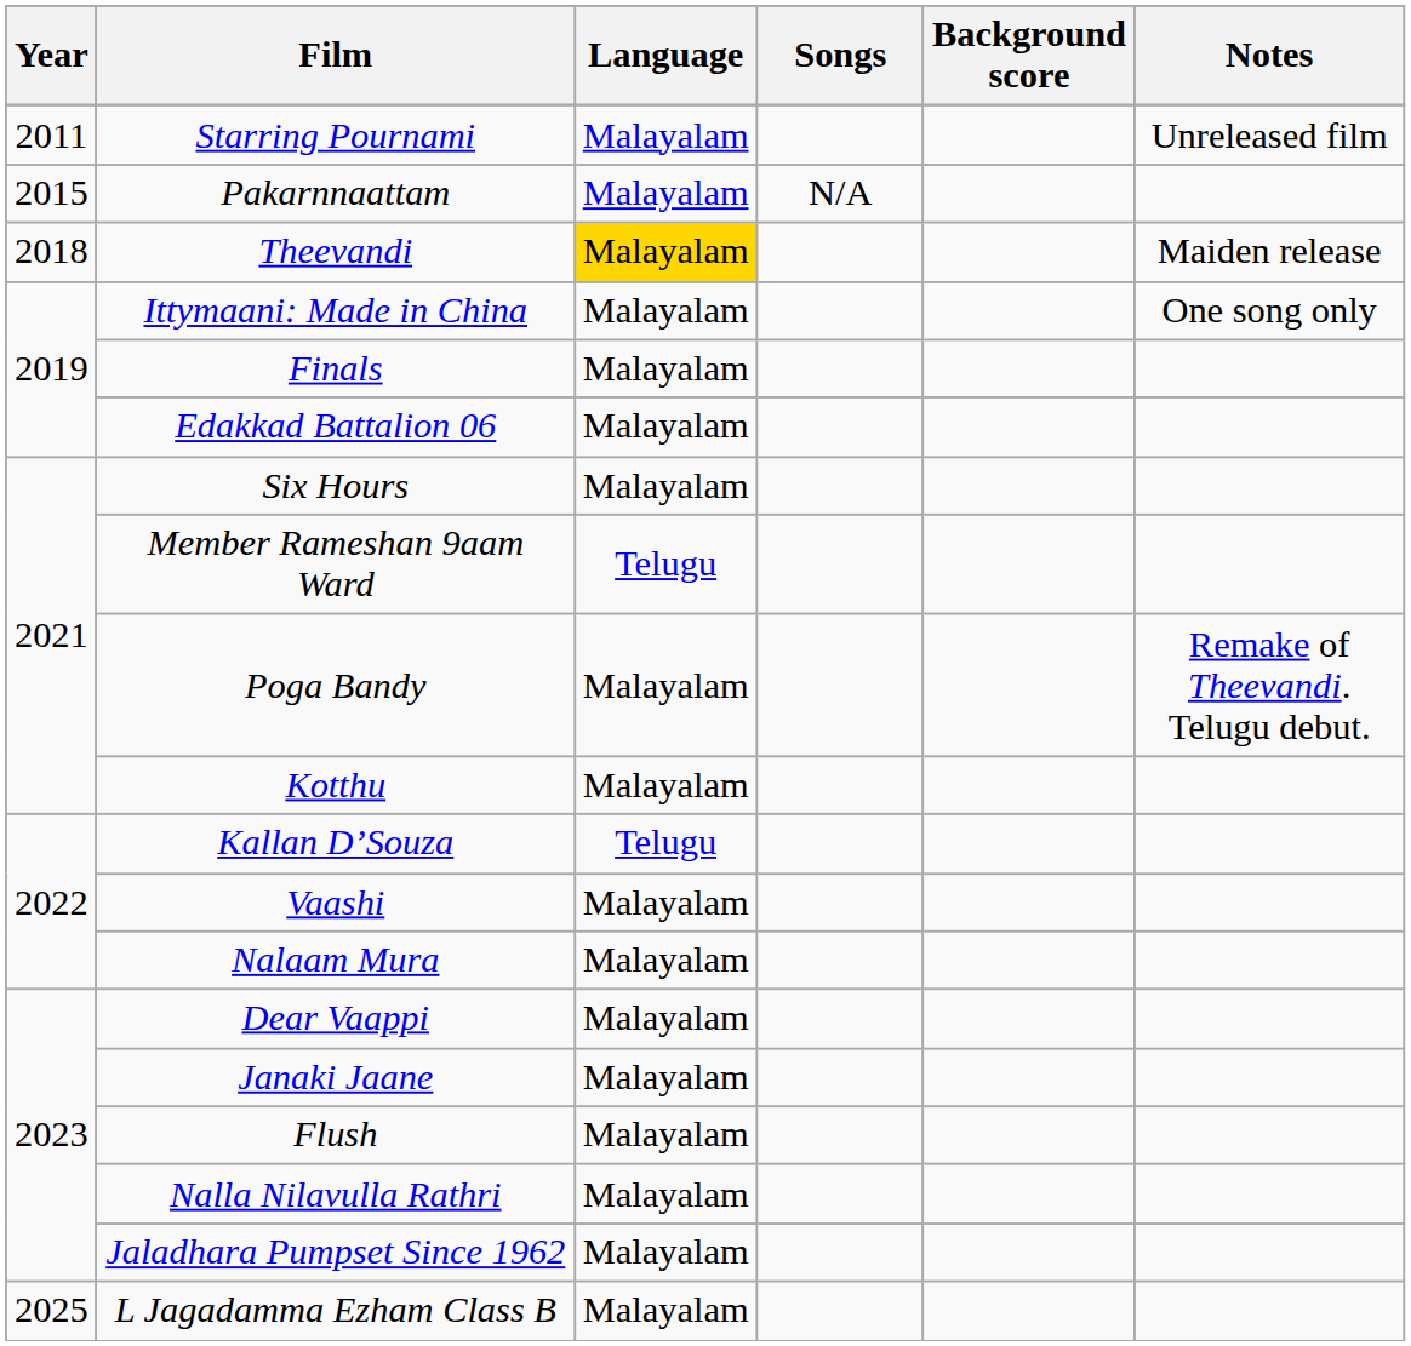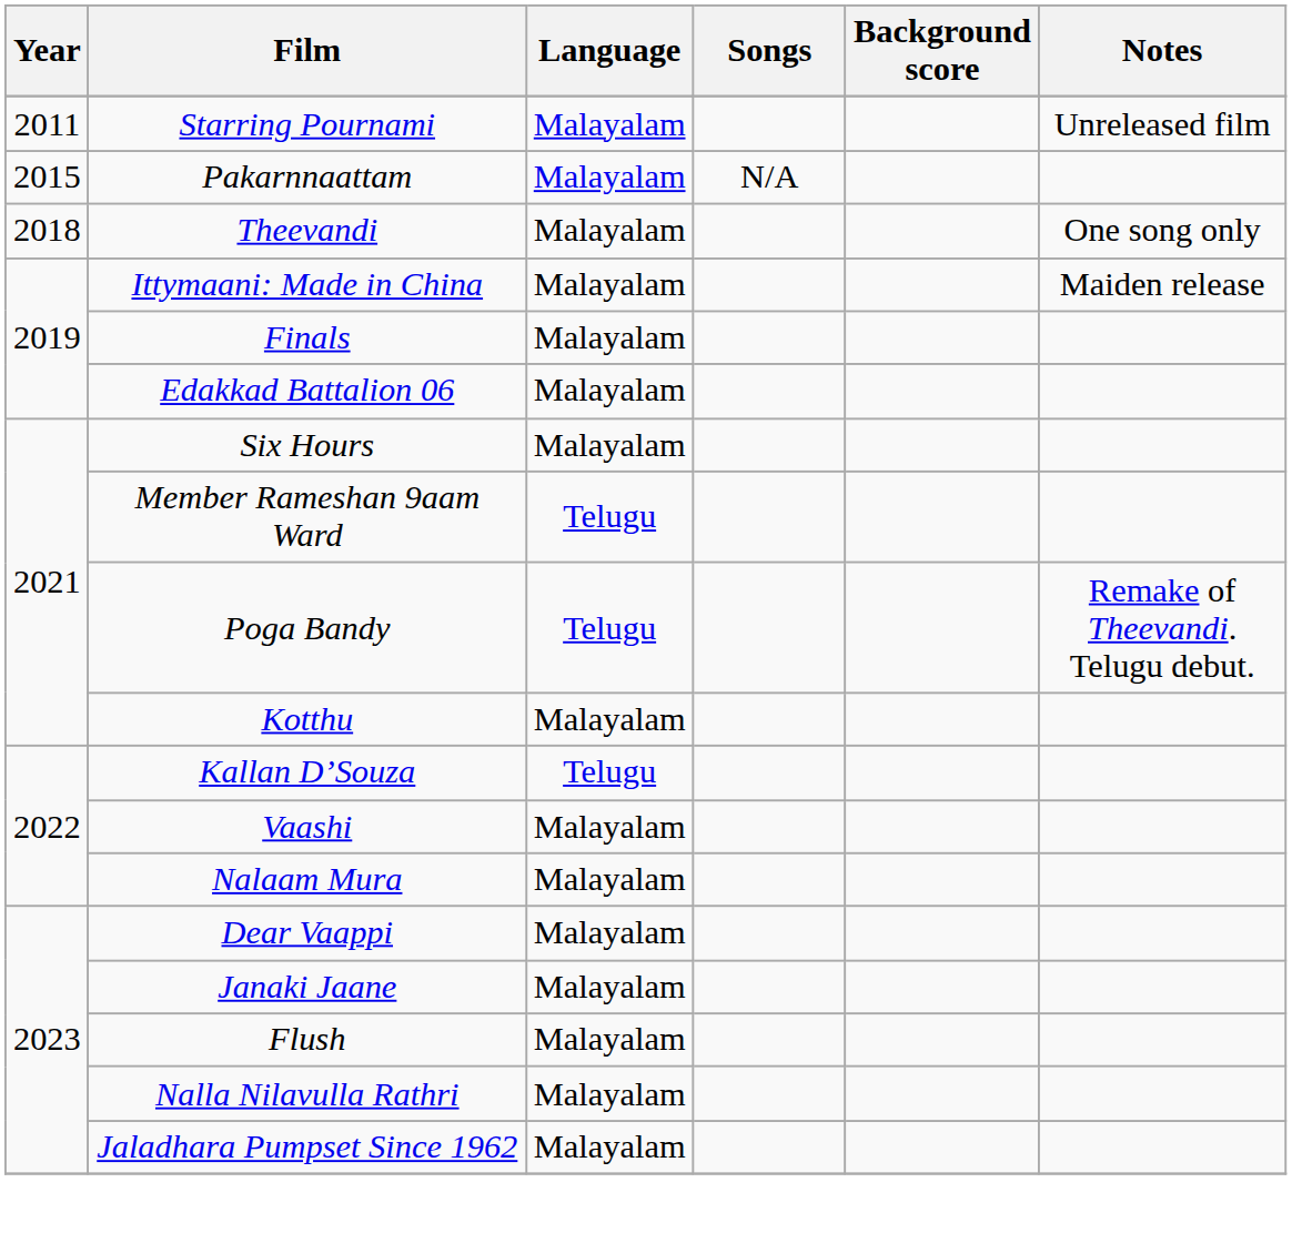 <table class="wikitable" style="text-align:center;">
 <tr>
 <th width=30>Year</th>
 <th width=200>Film</th>
 <th width=70>Language</th>
 <th width=65>Songs</th>
 <th width=65>Background score</th>
 <th>Notes</th>
 </tr>
 <tr align="center">
 </tr>
 <tr>
 <td rowspan="1">2011</td>
 <td><em><a href='#'>Starring Pournami</a></em></td>
 <td><a href='#'>Malayalam</a></td>
 <td></td>
 <td></td>
 <td>Unreleased film</td>
 </tr>
 <tr>
 <td rowspan="1">2015</td>
 <td><em>Pakarnnaattam</em></td>
 <td><a href='#'>Malayalam</a></td>
 <td>N/A</td>
 <td></td>
 <td></td>
 </tr>
 <tr>
 <td rowspan="1">2018</td>
 <td><em><a href='#'>Theevandi</a></em></td>
-<td style="background: gold;">Malayalam</td>
+<td>Malayalam</td>
 <td></td>
 <td></td>
-<td>Maiden release</td>
+<td>One song only</td>
 </tr>
 <tr>
 <td rowspan="3">2019</td>
 <td><em><a href='#'>Ittymaani: Made in China</a></em></td>
 <td>Malayalam</td>
 <td></td>
 <td></td>
-<td>One song only</td>
+<td>Maiden release</td>
 </tr>
 <tr>
 <td><em><a href='#'>Finals</a></em></td>
 <td>Malayalam</td>
 <td></td>
 <td></td>
 <td></td>
 </tr>
 <tr>
 <td><em><a href='#'>Edakkad Battalion 06</a></em></td>
 <td>Malayalam</td>
 <td></td>
 <td></td>
 <td></td>
 </tr>
 <tr>
 <td rowspan="4">2021</td>
 <td><em>Six Hours</em></td>
 <td>Malayalam</td>
 <td></td>
 <td></td>
 <td></td>
 </tr>
 <tr>
 <td><em>Member Rameshan 9aam Ward</em></td>
 <td><a href='#'>Telugu</a></td>
 <td></td>
 <td></td>
 <td></td>
 </tr>
 <tr>
 <td><em>Poga Bandy</em></td>
-<td>Malayalam</td>
+<td><a href='#'>Telugu</a></td>
 <td></td>
 <td></td>
 <td><a href='#'>Remake</a> of <em><a href='#'>Theevandi</a></em>.<br>Telugu debut.</td>
 </tr>
 <tr>
 <td><em><a href='#'>Kotthu</a></em></td>
 <td>Malayalam</td>
 <td></td>
 <td></td>
 <td></td>
 </tr>
 <tr>
 <td rowspan="3">2022</td>
 <td><em><a href='#'>Kallan D’Souza</a></em></td>
 <td><a href='#'>Telugu</a></td>
 <td></td>
 <td></td>
 <td></td>
 </tr>
 <tr>
 <td><em><a href='#'>Vaashi</a></em></td>
 <td>Malayalam</td>
 <td></td>
 <td></td>
 <td></td>
 </tr>
 <tr>
 <td><em><a href='#'>Nalaam Mura</a></em></td>
 <td>Malayalam</td>
 <td></td>
 <td></td>
 <td></td>
 </tr>
 <tr>
 <td rowspan="5">2023</td>
 <td><em><a href='#'>Dear Vaappi</a></em></td>
 <td>Malayalam</td>
 <td></td>
 <td></td>
 <td></td>
 </tr>
 <tr>
 <td><em><a href='#'>Janaki Jaane</a></em></td>
 <td>Malayalam</td>
 <td></td>
 <td></td>
 <td></td>
 </tr>
 <tr>
 <td><em>Flush</em></td>
 <td>Malayalam</td>
 <td></td>
 <td></td>
 <td></td>
 </tr>
 <tr>
 <td><em><a href='#'>Nalla Nilavulla Rathri</a></em></td>
 <td>Malayalam</td>
 <td></td>
 <td></td>
 <td></td>
 </tr>
 <tr>
 <td><em><a href='#'>Jaladhara Pumpset Since 1962</a></em></td>
 <td>Malayalam</td>
 <td></td>
 <td></td>
 <td></td>
 </tr>
 <tr>
-<td>2025</td>
-<td><em>L Jagadamma Ezham Class B</em></td>
-<td>Malayalam</td>
-<td></td>
-<td></td>
-<td></td>
-</tr>
-<tr>
 </tr>
 </table>
